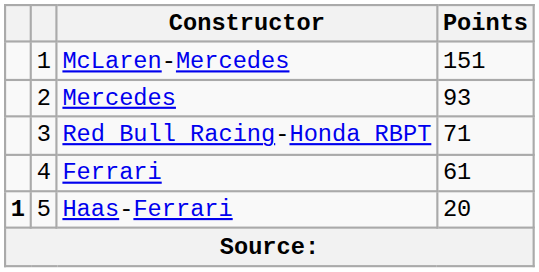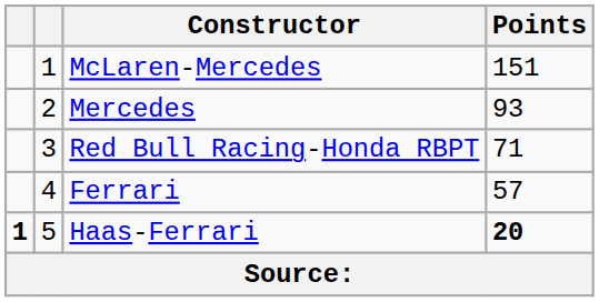 <table class="wikitable" style="font-size: 85%;">
 <tr>
 <th scope="col"></th>
 <th scope="col"></th>
 <th scope="col">Constructor</th>
 <th scope="col">Points</th>
 </tr>
 <tr>
 <td align="left"></td>
 <td align="center">1</td>
 <td> <a href='#'>McLaren</a>-<a href='#'>Mercedes</a></td>
 <td align="left">151</td>
 </tr>
 <tr>
 <td align="left"></td>
 <td align="center">2</td>
 <td> <a href='#'>Mercedes</a></td>
 <td align="left">93</td>
 </tr>
 <tr>
 <td align="left"></td>
 <td align="center">3</td>
 <td> <a href='#'>Red Bull Racing</a>-<a href='#'>Honda RBPT</a></td>
 <td align="left">71</td>
 </tr>
 <tr>
 <td align="left"></td>
 <td align="center">4</td>
 <td> <a href='#'>Ferrari</a></td>
-<td align="left">61</td>
+<td align="left">57</td>
 </tr>
 <tr>
 <td align="left"><strong> 1</strong></td>
 <td align="center">5</td>
 <td> <a href='#'>Haas</a>-<a href='#'>Ferrari</a></td>
-<td align="left">20</td>
+<td align="left"><strong>20</strong></td>
 </tr>
 <tr>
 <th colspan=4>Source:</th>
 </tr>
 </table>
